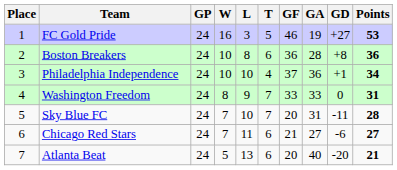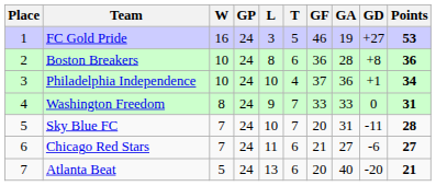 <table class="wikitable">
 <tr>
 <th>Place</th>
 <th width="185">Team</th>
+<th width="20">W</th>
 <th width="20">GP</th>
-<th width="20">W</th>
 <th width="20">L</th>
 <th width="20">T</th>
 <th width="20">GF</th>
 <th width="20">GA</th>
 <th width="25">GD</th>
 <th>Points</th>
 </tr>
 <tr align="center" style="background:#ccccff;">
 <td>1</td>
 <td align=left><a href='#'>FC Gold Pride</a></td>
+<td>16</td>
 <td>24</td>
-<td>16</td>
 <td>3</td>
 <td>5</td>
 <td>46</td>
 <td>19</td>
 <td>+27</td>
 <td><strong>53</strong></td>
 </tr>
 <tr align="center" style="background:#ccffcc;">
 <td>2</td>
 <td align=left><a href='#'>Boston Breakers</a></td>
+<td>10</td>
 <td>24</td>
-<td>10</td>
 <td>8</td>
 <td>6</td>
 <td>36</td>
 <td>28</td>
 <td>+8</td>
 <td><strong>36</strong></td>
 </tr>
 <tr align="center" style="background:#ccffcc;">
 <td>3</td>
 <td align=left><a href='#'>Philadelphia Independence</a></td>
+<td>10</td>
 <td>24</td>
-<td>10</td>
 <td>10</td>
 <td>4</td>
 <td>37</td>
 <td>36</td>
 <td>+1</td>
 <td><strong>34</strong></td>
 </tr>
 <tr align="center" style="background:#ccffcc;">
 <td>4</td>
 <td align=left><a href='#'>Washington Freedom</a></td>
+<td>8</td>
 <td>24</td>
-<td>8</td>
 <td>9</td>
 <td>7</td>
 <td>33</td>
 <td>33</td>
 <td>0</td>
 <td><strong>31</strong></td>
 </tr>
 <tr align=center>
 <td>5</td>
 <td align=left><a href='#'>Sky Blue FC</a></td>
+<td>7</td>
 <td>24</td>
-<td>7</td>
 <td>10</td>
 <td>7</td>
 <td>20</td>
 <td>31</td>
 <td>-11</td>
 <td><strong>28</strong></td>
 </tr>
 <tr align=center>
 <td>6</td>
 <td align=left><a href='#'>Chicago Red Stars</a></td>
+<td>7</td>
 <td>24</td>
-<td>7</td>
 <td>11</td>
 <td>6</td>
 <td>21</td>
 <td>27</td>
 <td>-6</td>
 <td><strong>27</strong></td>
 </tr>
 <tr align=center>
 <td>7</td>
 <td align=left><a href='#'>Atlanta Beat</a></td>
+<td>5</td>
 <td>24</td>
-<td>5</td>
 <td>13</td>
 <td>6</td>
 <td>20</td>
 <td>40</td>
 <td>-20</td>
 <td><strong>21</strong></td>
 </tr>
 </table>
